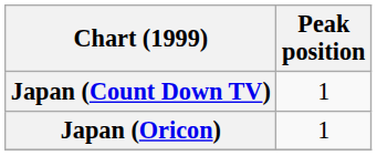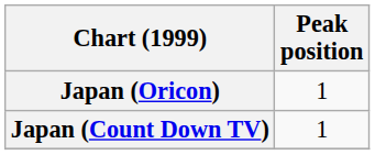 <table class="wikitable plainrowheaders">
 <tr>
 <th>Chart (1999)</th>
 <th>Peak<br>position</th>
 </tr>
 <tr>
-<th scope="row">Japan  (<a href='#'>Count Down TV</a>)</th>
+<th scope="row">Japan (<a href='#'>Oricon</a>)</th>
 <td style="text-align:center;">1</td>
 </tr>
 <tr>
-<th scope="row">Japan (<a href='#'>Oricon</a>)</th>
+<th scope="row">Japan  (<a href='#'>Count Down TV</a>)</th>
 <td style="text-align:center;">1</td>
 </tr>
 <tr>
 </tr>
 </table>
